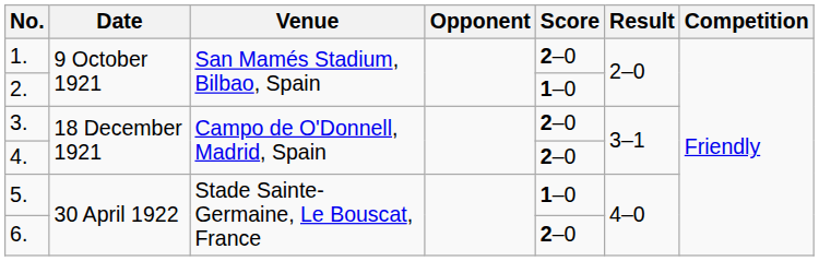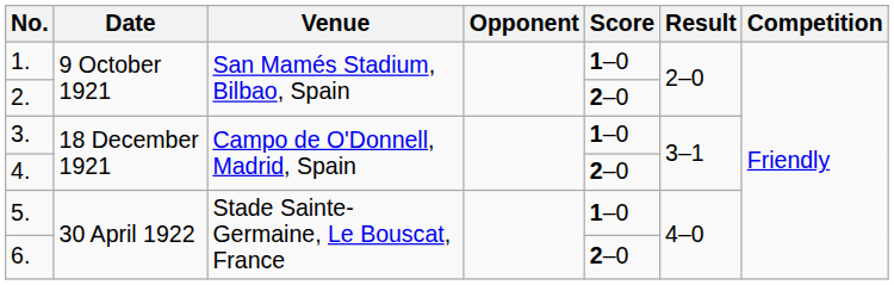 <table class="wikitable sortable plainrowheaders">
 <tr>
 <th scope=col>No.</th>
 <th scope=col>Date</th>
 <th scope=col>Venue</th>
 <th scope=col>Opponent</th>
 <th scope=col>Score</th>
 <th scope=col>Result</th>
 <th scope=col>Competition</th>
 </tr>
 <tr>
 <td>1.</td>
 <td rowspan="2">9 October 1921</td>
 <td rowspan="2"><a href='#'>San Mamés Stadium</a>, <a href='#'>Bilbao</a>, Spain</td>
 <td rowspan="2"></td>
-<td><strong>2</strong>–0</td>
+<td><strong>1</strong>–0</td>
 <td rowspan="2">2–0</td>
 <td rowspan="6"><a href='#'>Friendly</a></td>
 </tr>
 <tr>
 <td>2.</td>
-<td><strong>1</strong>–0</td>
+<td><strong>2</strong>–0</td>
 </tr>
 <tr>
 <td>3.</td>
 <td rowspan="2">18 December 1921</td>
 <td rowspan="2"><a href='#'>Campo de O'Donnell</a>, <a href='#'>Madrid</a>, Spain</td>
 <td rowspan="2"></td>
-<td><strong>2</strong>–0</td>
+<td><strong>1</strong>–0</td>
 <td rowspan="2">3–1</td>
 </tr>
 <tr>
 <td>4.</td>
 <td><strong>2</strong>–0</td>
 </tr>
 <tr>
 <td>5.</td>
 <td rowspan="2">30 April 1922</td>
 <td rowspan="2">Stade Sainte-Germaine, <a href='#'>Le Bouscat</a>, France</td>
 <td rowspan="2"></td>
 <td><strong>1</strong>–0</td>
 <td rowspan="2">4–0</td>
 </tr>
 <tr>
 <td>6.</td>
 <td><strong>2</strong>–0</td>
 </tr>
 </table>
